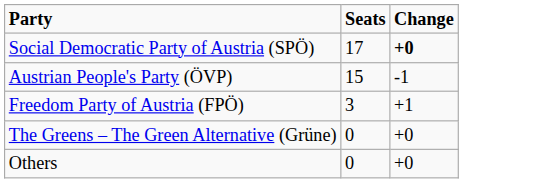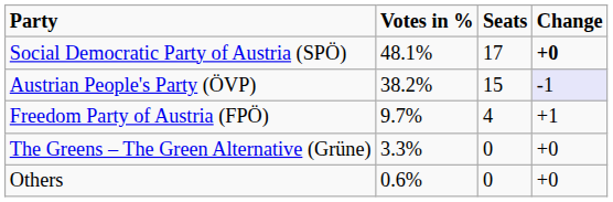 <table class="wikitable">
 <tr>
 <td><strong>Party</strong></td>
+<td><strong>Votes in %</strong></td>
 <td><strong>Seats</strong></td>
 <td><strong>Change</strong></td>
 </tr>
 <tr>
 <td><a href='#'>Social Democratic Party of Austria</a> (SPÖ)</td>
+<td>48.1%</td>
 <td>17</td>
 <td><strong>+0</strong></td>
 </tr>
 <tr>
 <td><a href='#'>Austrian People's Party</a> (ÖVP)</td>
+<td>38.2%</td>
 <td>15</td>
-<td>-1</td>
+<td style="background: lavender;">-1</td>
 </tr>
 <tr>
 <td><a href='#'>Freedom Party of Austria</a> (FPÖ)</td>
-<td>3</td>
+<td>9.7%</td>
+<td>4</td>
 <td>+1</td>
 </tr>
 <tr>
 <td><a href='#'>The Greens – The Green Alternative</a> (Grüne)</td>
+<td>3.3%</td>
 <td>0</td>
 <td>+0</td>
 </tr>
 <tr>
 <td>Others</td>
+<td>0.6%</td>
 <td>0</td>
 <td>+0</td>
 </tr>
 </table>
